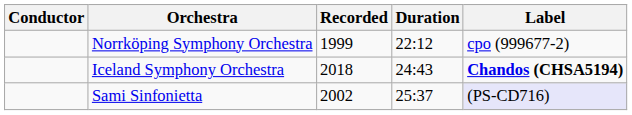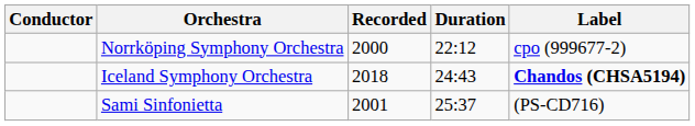 <table class="wikitable sortable">
 <tr>
 <th scope="col">Conductor</th>
 <th scope="col">Orchestra</th>
 <th scope="col">Recorded</th>
 <th scope="col">Duration</th>
 <th scope="col">Label</th>
 </tr>
 <tr>
 <td></td>
 <td><a href='#'>Norrköping Symphony Orchestra</a></td>
-<td>1999</td>
+<td>2000</td>
 <td>22:12</td>
 <td><a href='#'>cpo</a> (999677-2)</td>
 </tr>
 <tr>
 <td></td>
 <td><a href='#'>Iceland Symphony Orchestra</a></td>
 <td>2018</td>
 <td>24:43</td>
 <td><strong><a href='#'>Chandos</a> (CHSA5194)</strong></td>
 </tr>
 <tr>
 <td></td>
 <td><a href='#'>Sami Sinfonietta</a></td>
-<td>2002</td>
+<td>2001</td>
 <td>25:37</td>
-<td style="background: lavender;"> (PS-CD716)</td>
+<td> (PS-CD716)</td>
 </tr>
 </table>
